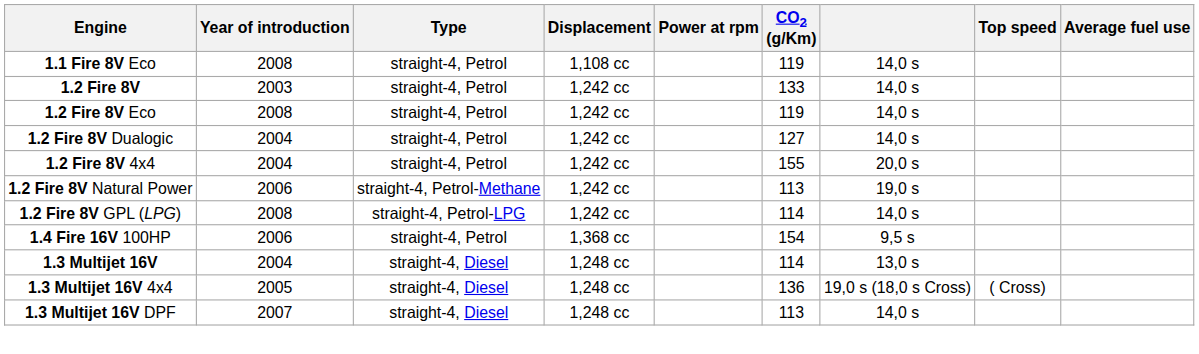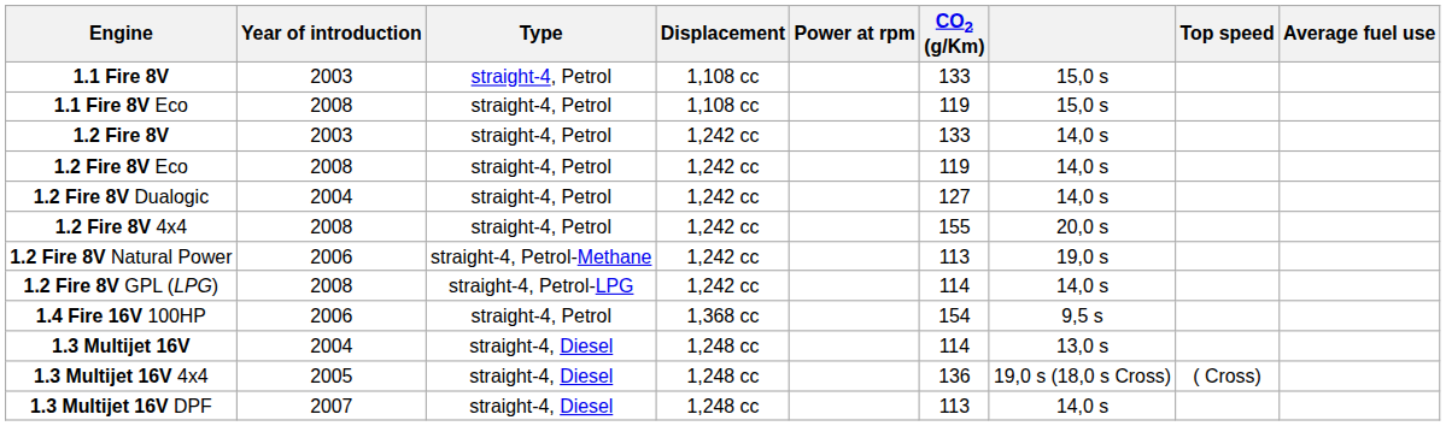 <table class="wikitable sortable" style="text-align:center; font-size:91%;">
 <tr>
 <th>Engine</th>
 <th>Year of introduction</th>
 <th>Type</th>
 <th>Displacement</th>
 <th>Power at rpm</th>
 <th><a href='#'>CO<sub>2</sub></a><br> (g/Km)</th>
 <th></th>
 <th>Top speed<br></th>
 <th>Average fuel use</th>
 </tr>
 <tr style="background:#fff;">
+<td><strong>1.1 Fire 8V</strong></td>
+<td>2003</td>
+<td><a href='#'>straight-4</a>, Petrol</td>
+<td>1,108 cc</td>
+<td></td>
+<td>133</td>
+<td>15,0 s</td>
+<td></td>
+<td></td>
+</tr>
+<tr style="background:#fff;">
 <td><strong>1.1 Fire 8V</strong> Eco</td>
 <td>2008</td>
 <td>straight-4, Petrol</td>
 <td>1,108 cc</td>
 <td></td>
 <td>119</td>
-<td>14,0 s</td>
+<td>15,0 s</td>
 <td></td>
 <td></td>
 </tr>
 <tr style="background:#fff;">
 <td><strong>1.2 Fire 8V</strong></td>
 <td>2003</td>
 <td>straight-4, Petrol</td>
 <td>1,242 cc</td>
 <td></td>
 <td>133</td>
 <td>14,0 s</td>
 <td></td>
 <td></td>
 </tr>
 <tr style="background:#fff;">
 <td><strong>1.2 Fire 8V</strong> Eco</td>
 <td>2008</td>
 <td>straight-4, Petrol</td>
 <td>1,242 cc</td>
 <td></td>
 <td>119</td>
 <td>14,0 s</td>
 <td></td>
 <td></td>
 </tr>
 <tr style="background:#fff;">
 <td><strong>1.2 Fire 8V</strong> Dualogic</td>
 <td>2004</td>
 <td>straight-4, Petrol</td>
 <td>1,242 cc</td>
 <td></td>
 <td>127</td>
 <td>14,0 s</td>
 <td></td>
 <td></td>
 </tr>
 <tr style="background:#fff;">
 <td><strong>1.2 Fire 8V</strong> 4x4</td>
-<td>2004</td>
+<td>2008</td>
 <td>straight-4, Petrol</td>
 <td>1,242 cc</td>
 <td></td>
 <td>155</td>
 <td>20,0 s</td>
 <td></td>
 <td></td>
 </tr>
 <tr style="background:#fff;">
 <td><strong>1.2 Fire 8V</strong> Natural Power</td>
 <td>2006</td>
 <td>straight-4, Petrol-<a href='#'>Methane</a></td>
 <td>1,242 cc</td>
 <td></td>
 <td>113</td>
 <td>19,0 s</td>
 <td></td>
 <td></td>
 </tr>
 <tr style="background:#fff;">
 <td><strong>1.2 Fire 8V</strong> GPL (<em>LPG</em>)</td>
 <td>2008</td>
 <td>straight-4, Petrol-<a href='#'>LPG</a></td>
 <td>1,242 cc</td>
 <td></td>
 <td>114</td>
 <td>14,0 s</td>
 <td></td>
 <td></td>
 </tr>
 <tr style="background:#fff;">
 <td><strong>1.4 Fire 16V</strong> 100HP</td>
 <td>2006</td>
 <td>straight-4, Petrol</td>
 <td>1,368 cc</td>
 <td></td>
 <td>154</td>
 <td>9,5 s</td>
 <td></td>
 <td></td>
 </tr>
 <tr style="background:#fff;">
 <td><strong>1.3 Multijet 16V</strong></td>
 <td>2004</td>
 <td>straight-4, <a href='#'>Diesel</a></td>
 <td>1,248 cc</td>
 <td></td>
 <td>114</td>
 <td>13,0 s</td>
 <td></td>
 <td></td>
 </tr>
 <tr style="background:#fff;">
 <td><strong>1.3 Multijet 16V</strong> 4x4</td>
 <td>2005</td>
 <td>straight-4, <a href='#'>Diesel</a></td>
 <td>1,248 cc</td>
 <td></td>
 <td>136</td>
 <td>19,0 s (18,0 s Cross)</td>
 <td> ( Cross)</td>
 <td></td>
 </tr>
 <tr style="background:#fff;">
 <td><strong>1.3 Multijet 16V</strong> DPF</td>
 <td>2007</td>
 <td>straight-4, <a href='#'>Diesel</a></td>
 <td>1,248 cc</td>
 <td></td>
 <td>113</td>
 <td>14,0 s</td>
 <td></td>
 <td></td>
 </tr>
 </table>
